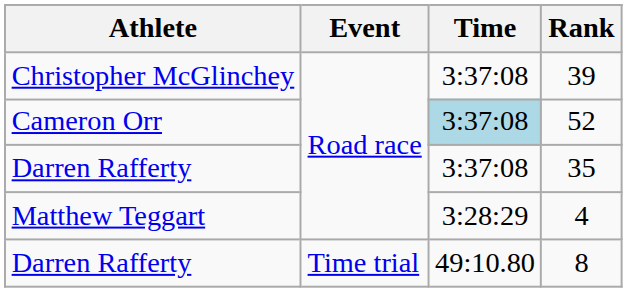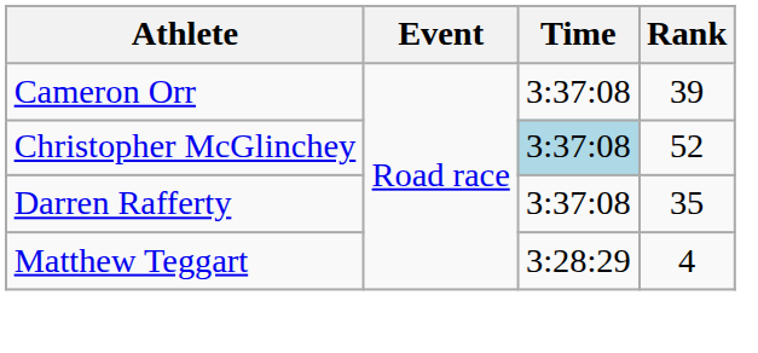 <table class=wikitable style="font-size:90%;">
 <tr>
 <th>Athlete</th>
 <th>Event</th>
 <th>Time</th>
 <th>Rank</th>
 </tr>
 <tr align=center>
-<td align=left><a href='#'>Christopher McGlinchey</a></td>
+<td align=left><a href='#'>Cameron Orr</a></td>
 <td align=left rowspan=4><a href='#'>Road race</a></td>
 <td>3:37:08</td>
 <td>39</td>
 </tr>
 <tr align=center>
-<td align=left><a href='#'>Cameron Orr</a></td>
+<td align=left><a href='#'>Christopher McGlinchey</a></td>
 <td style="background: lightblue;">3:37:08</td>
 <td>52</td>
 </tr>
 <tr align=center>
 <td align=left><a href='#'>Darren Rafferty</a></td>
 <td>3:37:08</td>
 <td>35</td>
 </tr>
 <tr align=center>
 <td align=left><a href='#'>Matthew Teggart</a></td>
 <td>3:28:29</td>
 <td>4</td>
 </tr>
-<tr align=center>
-<td align=left><a href='#'>Darren Rafferty</a></td>
-<td align="left"><a href='#'>Time trial</a></td>
-<td>49:10.80</td>
-<td>8</td>
-</tr>
 </table>
